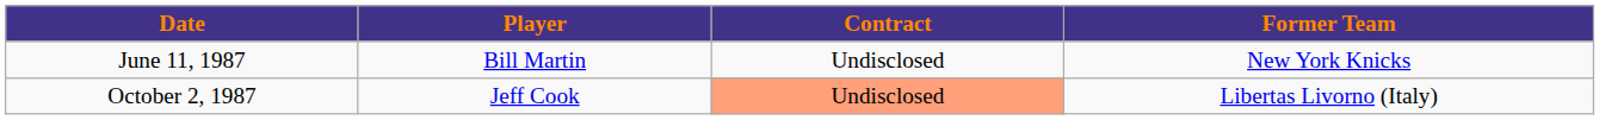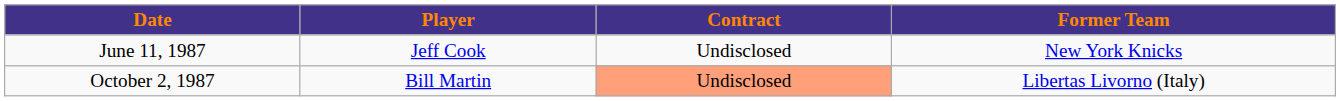 <table class="wikitable sortable sortable">
 <tr>
 <th style="background:#423189; color:#FF8800" width="10%">Date</th>
 <th style="background:#423189; color:#FF8800" width="10%">Player</th>
 <th style="background:#423189; color:#FF8800" width="10%">Contract</th>
 <th style="background:#423189; color:#FF8800" width="15%">Former Team</th>
 </tr>
 <tr style="text-align: center">
 <td>June 11, 1987</td>
-<td><a href='#'>Bill Martin</a></td>
+<td><a href='#'>Jeff Cook</a></td>
 <td>Undisclosed</td>
 <td><a href='#'>New York Knicks</a></td>
 </tr>
 <tr style="text-align: center">
 <td>October 2, 1987</td>
-<td><a href='#'>Jeff Cook</a></td>
+<td><a href='#'>Bill Martin</a></td>
 <td style="background: lightsalmon;">Undisclosed</td>
 <td><a href='#'>Libertas Livorno</a> (Italy)</td>
 </tr>
 </table>
